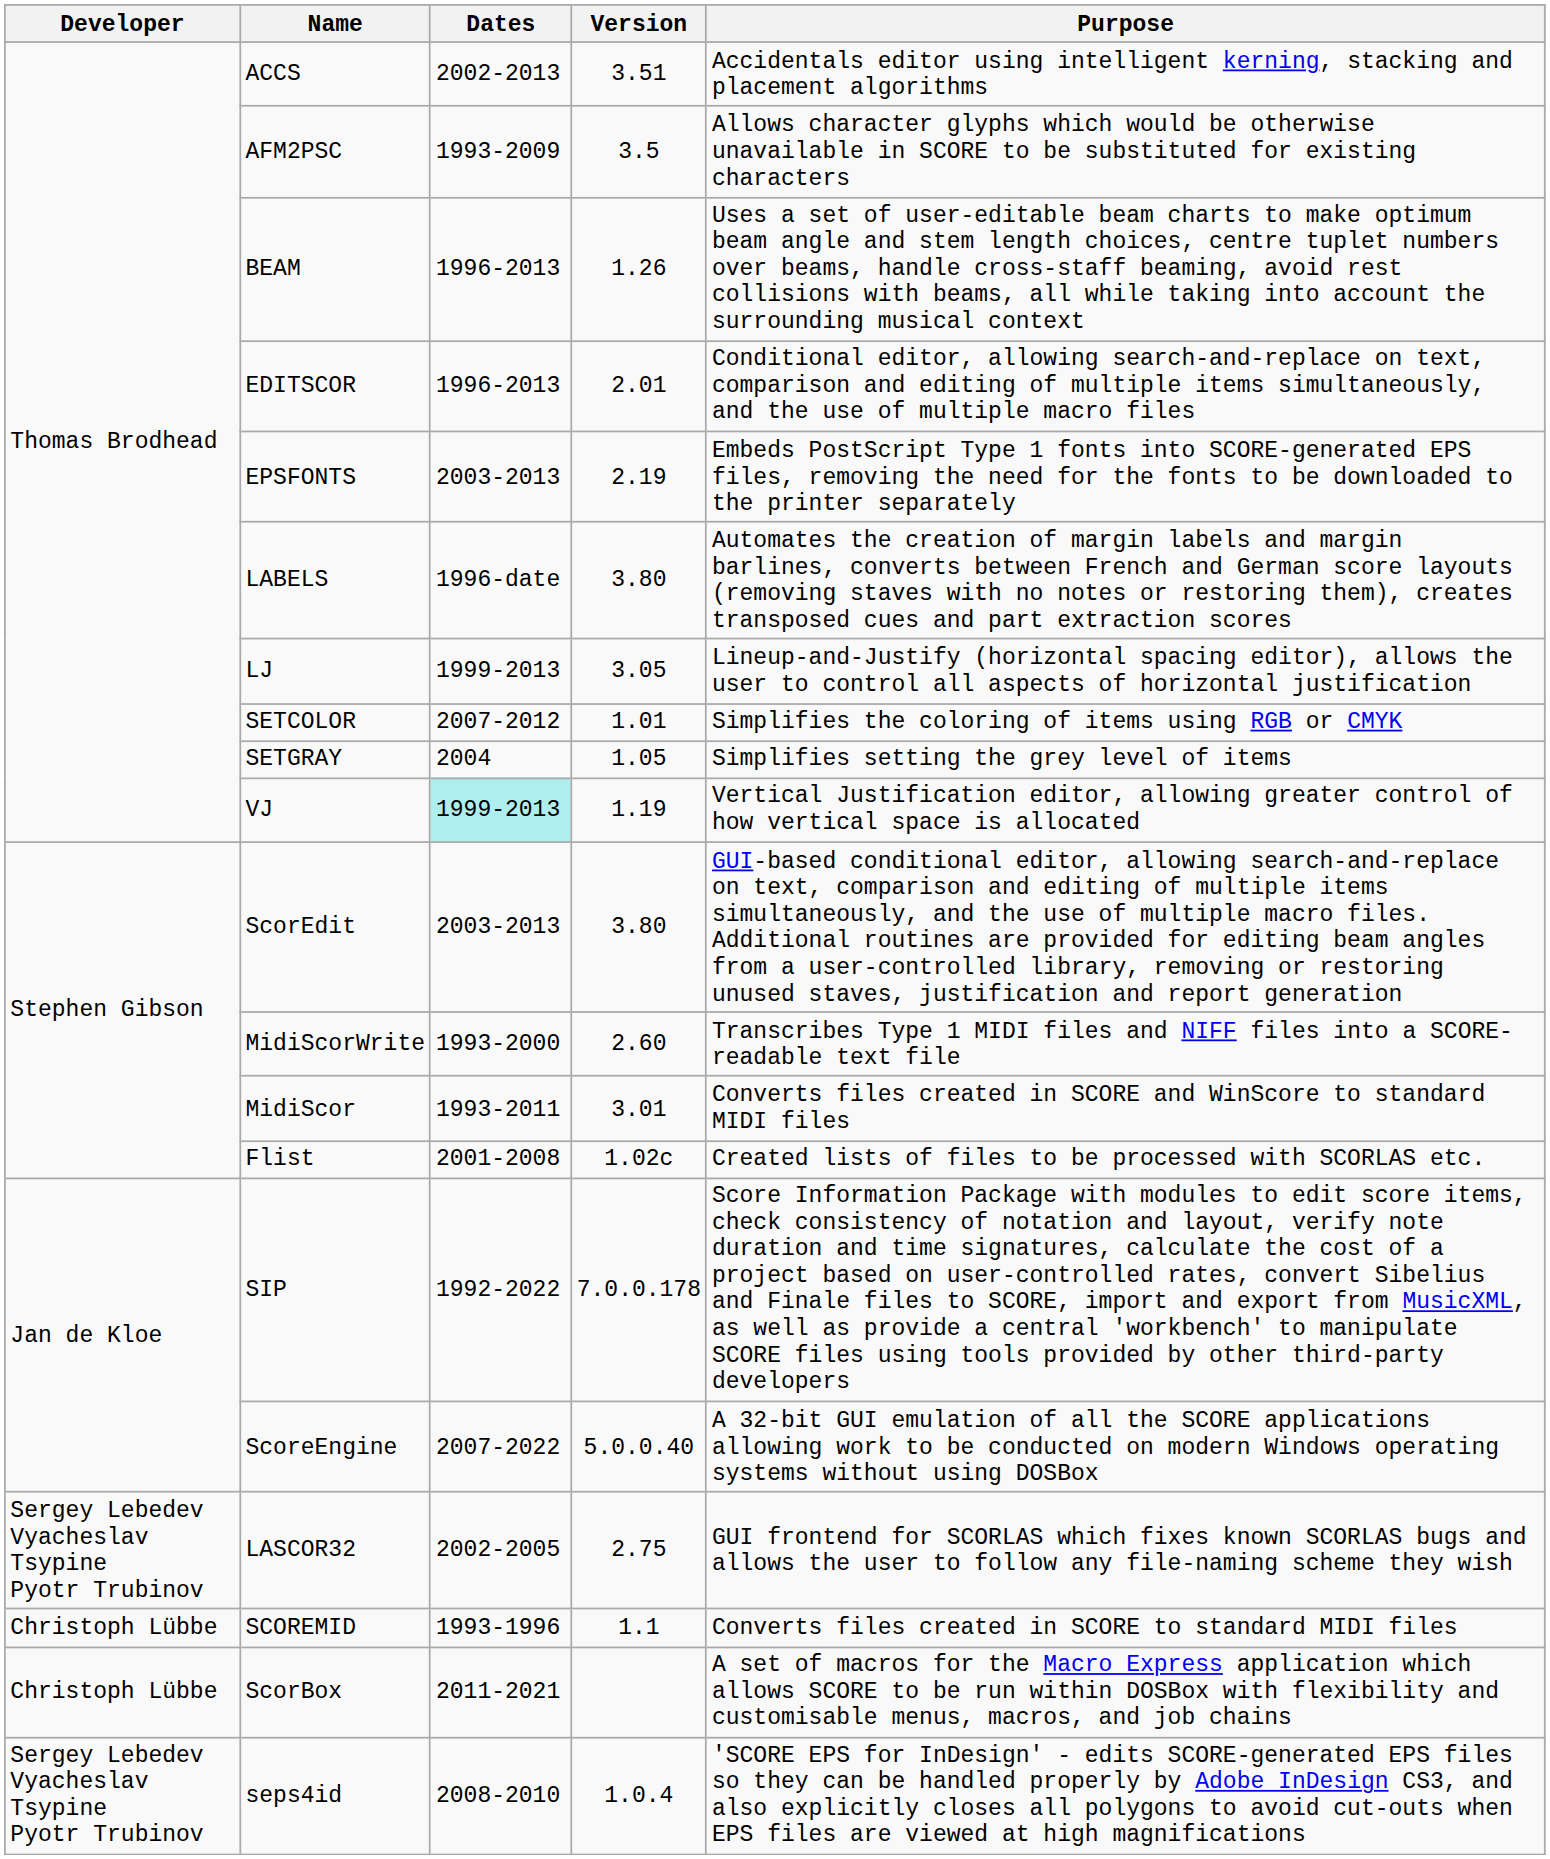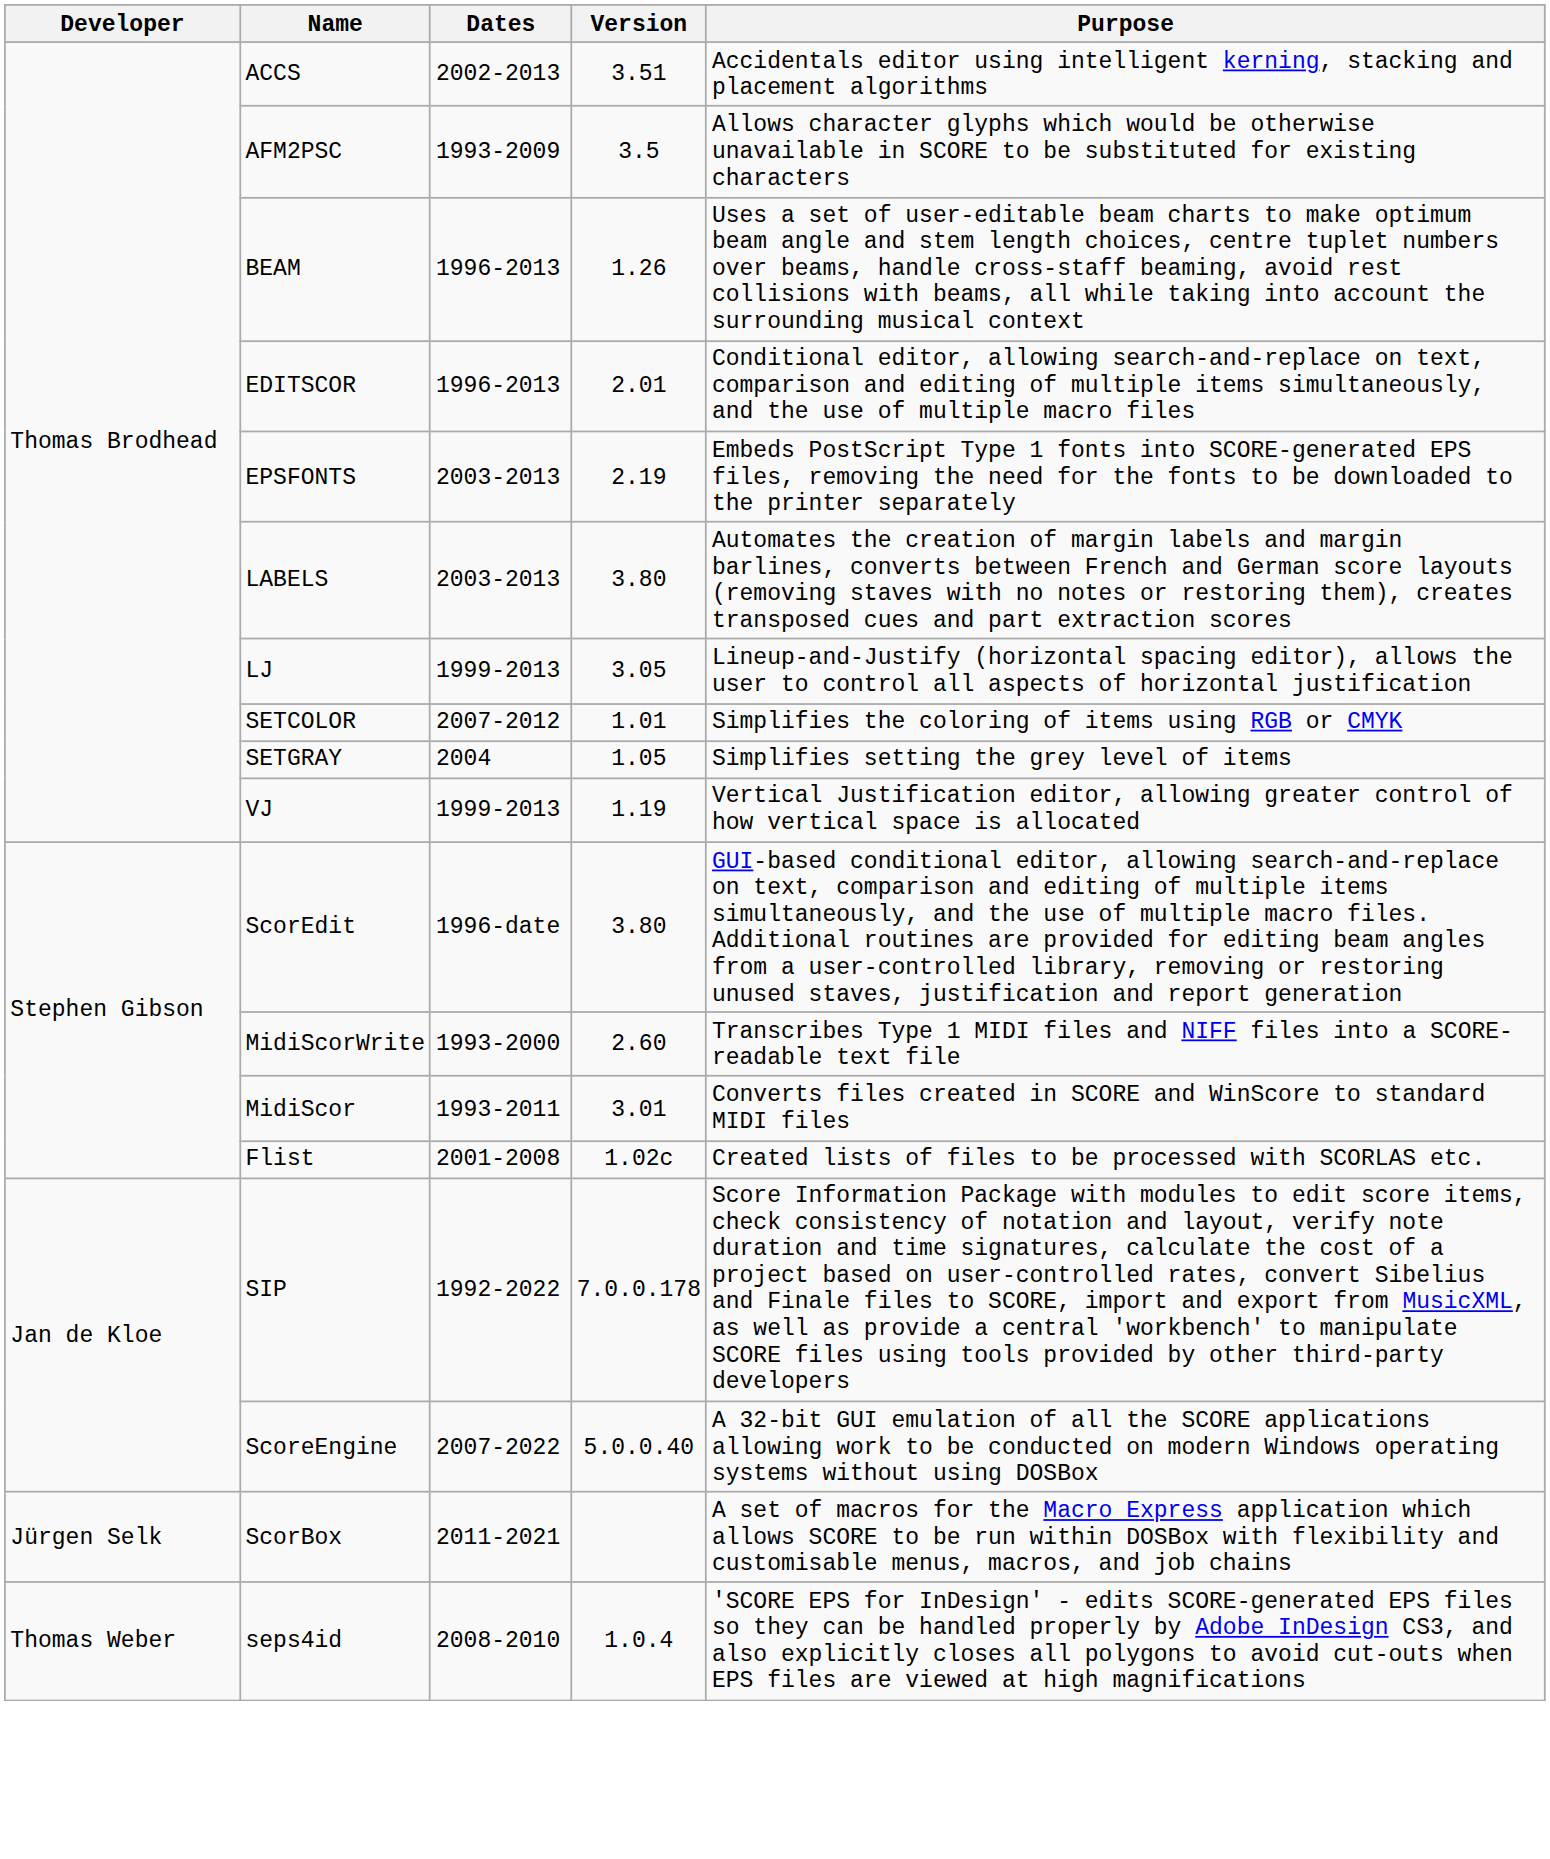 <table class="wikitable">
 <tr>
 <th style="width: 95pt;">Developer</th>
 <th>Name</th>
 <th style="width: 55pt;">Dates</th>
 <th style="text-align: center;">Version</th>
 <th>Purpose</th>
 </tr>
 <tr>
 <td rowspan="10">Thomas Brodhead</td>
 <td>ACCS</td>
 <td>2002-2013</td>
 <td style="text-align: center;">3.51</td>
 <td>Accidentals editor using intelligent <a href='#'>kerning</a>, stacking and placement algorithms</td>
 </tr>
 <tr>
 <td>AFM2PSC</td>
 <td>1993-2009</td>
 <td style="text-align: center;">3.5</td>
 <td>Allows character glyphs which would be otherwise unavailable in SCORE to be substituted for existing characters</td>
 </tr>
 <tr>
 <td>BEAM</td>
 <td>1996-2013</td>
 <td style="text-align: center;">1.26</td>
 <td>Uses a set of user-editable beam charts to make optimum beam angle and stem length choices, centre tuplet numbers over beams, handle cross-staff beaming, avoid rest collisions with beams, all while taking into account the surrounding musical context</td>
 </tr>
 <tr>
 <td>EDITSCOR</td>
 <td>1996-2013</td>
 <td style="text-align: center;">2.01</td>
 <td>Conditional editor, allowing search-and-replace on text, comparison and editing of multiple items simultaneously, and the use of multiple macro files</td>
 </tr>
 <tr>
 <td>EPSFONTS</td>
 <td>2003-2013</td>
 <td style="text-align: center;">2.19</td>
 <td>Embeds PostScript Type 1 fonts into SCORE-generated EPS files, removing the need for the fonts to be downloaded to the printer separately</td>
 </tr>
 <tr>
 <td>LABELS</td>
-<td>1996-date</td>
+<td>2003-2013</td>
 <td style="text-align: center;">3.80</td>
 <td>Automates the creation of margin labels and margin barlines, converts between French and German score layouts (removing staves with no notes or restoring them), creates transposed cues and part extraction scores</td>
 </tr>
 <tr>
 <td>LJ</td>
 <td>1999-2013</td>
 <td style="text-align: center;">3.05</td>
 <td>Lineup-and-Justify (horizontal spacing editor), allows the user to control all aspects of horizontal justification</td>
 </tr>
 <tr>
 <td>SETCOLOR</td>
 <td>2007-2012</td>
 <td style="text-align: center;">1.01</td>
 <td>Simplifies the coloring of items using <a href='#'>RGB</a> or <a href='#'>CMYK</a></td>
 </tr>
 <tr>
 <td>SETGRAY</td>
 <td>2004</td>
 <td style="text-align: center;">1.05</td>
 <td>Simplifies setting the grey level of items</td>
 </tr>
 <tr>
 <td>VJ</td>
-<td style="background: paleturquoise;">1999-2013</td>
+<td>1999-2013</td>
 <td style="text-align: center;">1.19</td>
 <td>Vertical Justification editor, allowing greater control of how vertical space is allocated</td>
 </tr>
 <tr>
 <td rowspan="4">Stephen Gibson</td>
 <td>ScorEdit</td>
-<td>2003-2013</td>
+<td>1996-date</td>
 <td style="text-align: center;">3.80</td>
 <td><a href='#'>GUI</a>-based conditional editor, allowing search-and-replace on text, comparison and editing of multiple items simultaneously, and the use of multiple macro files.  Additional routines are provided for editing beam angles from a user-controlled library, removing or restoring unused staves, justification and report generation</td>
 </tr>
 <tr>
 <td>MidiScorWrite</td>
 <td>1993-2000</td>
 <td style="text-align: center;">2.60</td>
 <td>Transcribes Type 1 MIDI files and <a href='#'>NIFF</a> files into a SCORE-readable text file</td>
 </tr>
 <tr>
 <td>MidiScor</td>
 <td>1993-2011</td>
 <td style="text-align: center;">3.01</td>
 <td>Converts files created in SCORE and WinScore to standard MIDI files</td>
 </tr>
 <tr>
 <td>Flist</td>
 <td>2001-2008</td>
 <td style="text-align: center;">1.02c</td>
 <td>Created lists of files to be processed with SCORLAS etc.</td>
 </tr>
 <tr>
 <td rowspan="2">Jan de Kloe</td>
 <td>SIP</td>
 <td>1992-2022</td>
 <td style="text-align: center;">7.0.0.178</td>
 <td>Score Information Package with modules to edit score items, check consistency of notation and layout, verify note duration and time signatures, calculate the cost of a project based on user-controlled rates, convert Sibelius and Finale files to SCORE, import and export from <a href='#'>MusicXML</a>, as well as provide a central 'workbench' to manipulate SCORE files using tools provided by other third-party developers</td>
 </tr>
 <tr>
 <td>ScoreEngine</td>
 <td>2007-2022</td>
 <td style="text-align: center;">5.0.0.40</td>
 <td>A 32-bit GUI emulation of all the SCORE applications allowing work to be conducted on modern Windows operating systems without using DOSBox</td>
 </tr>
 <tr>
-<td>Sergey Lebedev<br>Vyacheslav Tsypine<br>Pyotr Trubinov</td>
-<td>LASCOR32</td>
-<td>2002-2005</td>
-<td style="text-align: center;">2.75</td>
-<td>GUI frontend for SCORLAS which fixes known SCORLAS bugs and allows the user to follow any file-naming  scheme they wish</td>
-</tr>
-<tr>
-<td>Christoph Lübbe</td>
-<td>SCOREMID</td>
-<td>1993-1996</td>
-<td style="text-align: center;">1.1</td>
-<td>Converts files created in SCORE to standard MIDI files</td>
-</tr>
-<tr>
-<td>Christoph Lübbe</td>
+<td>Jürgen Selk</td>
 <td>ScorBox</td>
 <td>2011-2021</td>
 <td></td>
 <td>A set of macros for the <a href='#'>Macro Express</a> application which allows SCORE to be run within DOSBox with flexibility and customisable menus, macros, and job chains</td>
 </tr>
 <tr>
-<td>Sergey Lebedev<br>Vyacheslav Tsypine<br>Pyotr Trubinov</td>
+<td>Thomas Weber</td>
 <td>seps4id</td>
 <td>2008-2010</td>
 <td style="text-align: center;">1.0.4</td>
 <td>'SCORE EPS for InDesign' - edits SCORE-generated EPS files so they can be handled properly by <a href='#'>Adobe InDesign</a> CS3, and also explicitly closes all polygons to avoid cut-outs when EPS files are viewed at high magnifications</td>
 </tr>
 </table>
